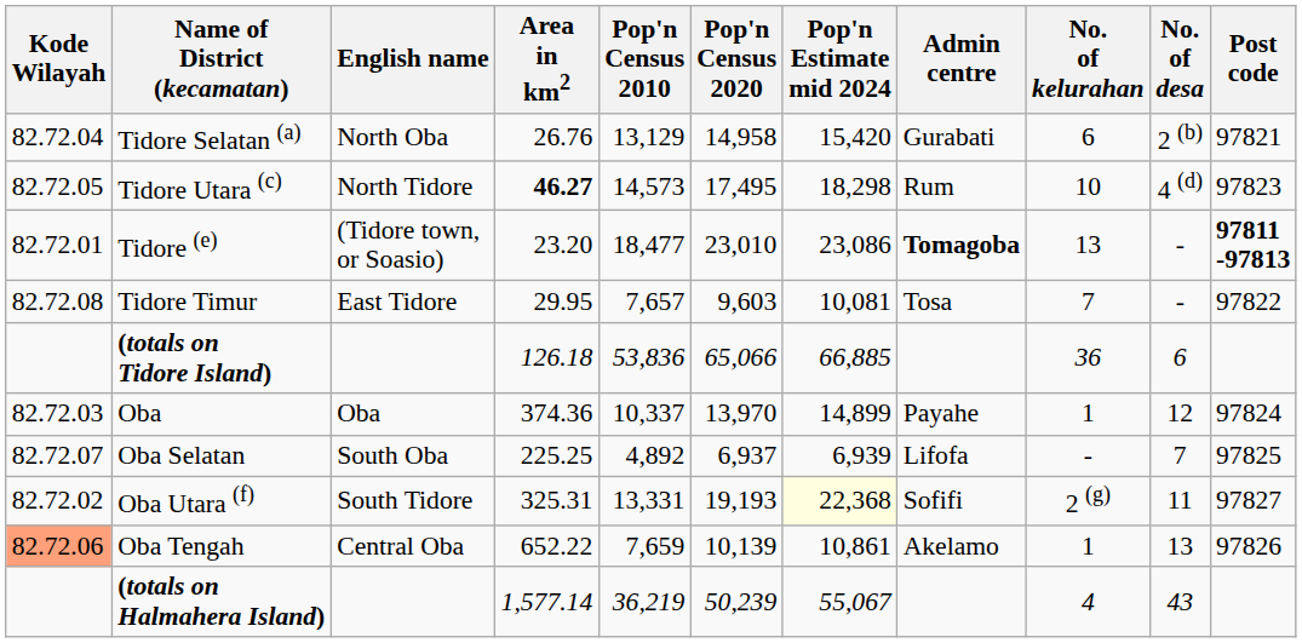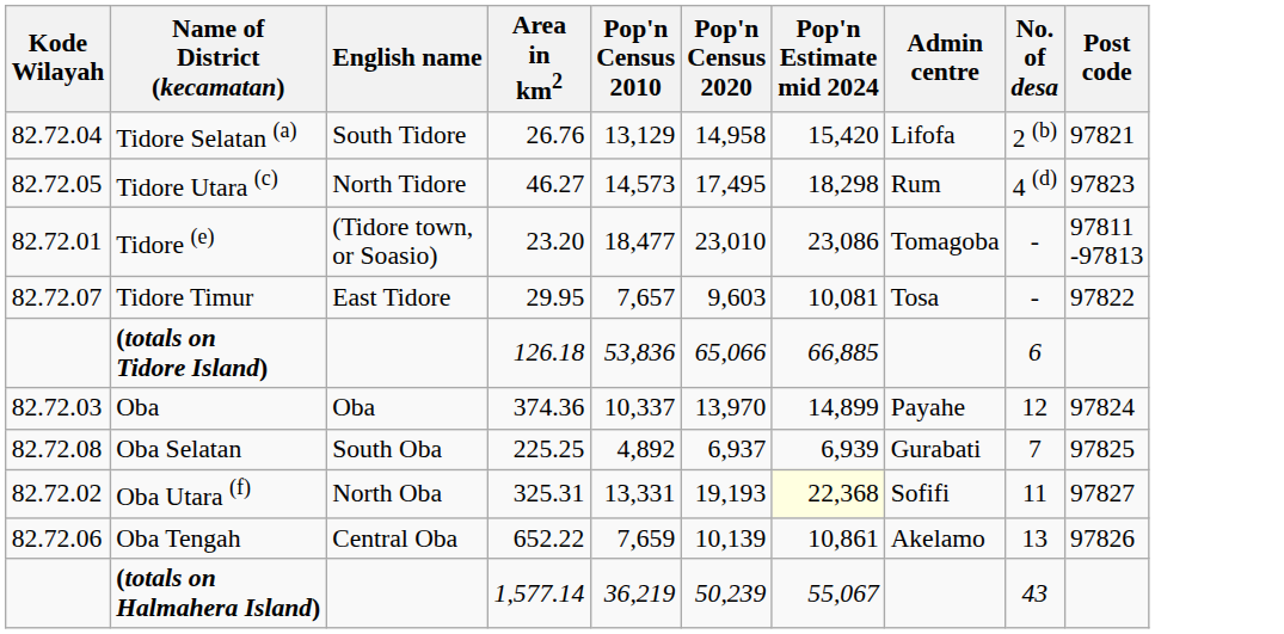 <table class="sortable wikitable">
 <tr>
 <th>Kode <br>Wilayah</th>
 <th>Name of<br>District<br>(<em>kecamatan</em>)</th>
 <th>English name</th>
 <th>Area<br>in <br> km<sup>2</sup></th>
 <th>Pop'n<br>Census<br>2010</th>
 <th>Pop'n<br>Census<br>2020</th>
 <th>Pop'n<br>Estimate<br>mid 2024</th>
 <th>Admin<br>centre</th>
-<th>No.<br>of<br><em>kelurahan</em></th>
 <th>No.<br>of<br><em>desa</em></th>
 <th>Post<br>code</th>
 </tr>
 <tr>
 <td>82.72.04</td>
 <td>Tidore Selatan <sup>(a)</sup> </td>
-<td>North Oba</td>
+<td>South Tidore</td>
 <td align="right">26.76</td>
 <td align="right">13,129</td>
 <td align="right">14,958</td>
 <td align="right">15,420</td>
-<td>Gurabati</td>
-<td align="center">6</td>
+<td>Lifofa</td>
 <td align="center">2 <sup>(b)</sup></td>
 <td>97821</td>
 </tr>
 <tr>
 <td>82.72.05</td>
 <td>Tidore Utara <sup>(c)</sup> </td>
 <td>North Tidore</td>
-<td align="right"><strong>46.27</strong></td>
+<td align="right">46.27</td>
 <td align="right">14,573</td>
 <td align="right">17,495</td>
 <td align="right">18,298</td>
 <td>Rum</td>
-<td align="center">10</td>
 <td align="center">4 <sup>(d)</sup></td>
 <td>97823</td>
 </tr>
 <tr>
 <td>82.72.01</td>
 <td>Tidore <sup>(e)</sup> </td>
 <td>(Tidore town,<br> or Soasio)</td>
 <td align="right">23.20</td>
 <td align="right">18,477</td>
 <td align="right">23,010</td>
 <td align="right">23,086</td>
-<td><strong>Tomagoba</strong></td>
-<td align="center">13</td>
+<td>Tomagoba</td>
 <td align="center">-</td>
-<td><strong>97811<br>-97813</strong></td>
+<td>97811<br>-97813</td>
 </tr>
 <tr>
-<td>82.72.08</td>
+<td>82.72.07</td>
 <td>Tidore Timur </td>
 <td>East Tidore</td>
 <td align="right">29.95</td>
 <td align="right">7,657</td>
 <td align="right">9,603</td>
 <td align="right">10,081</td>
 <td>Tosa</td>
-<td align="center">7</td>
 <td align="center">-</td>
 <td>97822</td>
 </tr>
 <tr>
 <td></td>
 <td><strong>(<em>totals on<br>Tidore Island</em>)</strong></td>
 <td></td>
 <td align="right"><em>126.18</em></td>
 <td align="right"><em>53,836</em></td>
 <td align="right"><em>65,066</em></td>
 <td align="right"><em>66,885</em></td>
 <td></td>
-<td align="center"><em>36</em></td>
 <td align="center"><em>6</em></td>
 <td></td>
 </tr>
 <tr>
 <td>82.72.03</td>
 <td>Oba </td>
 <td>Oba</td>
 <td align="right">374.36</td>
 <td align="right">10,337</td>
 <td align="right">13,970</td>
 <td align="right">14,899</td>
 <td>Payahe</td>
-<td align="center">1</td>
 <td align="center">12</td>
 <td>97824</td>
 </tr>
 <tr>
-<td>82.72.07</td>
+<td>82.72.08</td>
 <td>Oba Selatan </td>
 <td>South Oba</td>
 <td align="right">225.25</td>
 <td align="right">4,892</td>
 <td align="right">6,937</td>
 <td align="right">6,939</td>
-<td>Lifofa</td>
-<td align="center">-</td>
+<td>Gurabati</td>
 <td align="center">7</td>
 <td>97825</td>
 </tr>
 <tr>
 <td>82.72.02</td>
 <td>Oba Utara <sup>(f)</sup> </td>
-<td>South Tidore</td>
+<td>North Oba</td>
 <td align="right">325.31</td>
 <td align="right">13,331</td>
 <td align="right">19,193</td>
 <td align="right" style="background: lightyellow;">22,368</td>
 <td>Sofifi</td>
-<td align="center">2 <sup>(g)</sup></td>
 <td align="center">11</td>
 <td>97827</td>
 </tr>
 <tr>
-<td style="background: lightsalmon;">82.72.06</td>
+<td>82.72.06</td>
 <td>Oba Tengah </td>
 <td>Central Oba</td>
 <td align="right">652.22</td>
 <td align="right">7,659</td>
 <td align="right">10,139</td>
 <td align="right">10,861</td>
 <td>Akelamo</td>
-<td align="center">1</td>
 <td align="center">13</td>
 <td>97826</td>
 </tr>
 <tr>
 <td></td>
 <td><strong>(<em>totals on<br>Halmahera Island</em>)</strong></td>
 <td></td>
 <td align="right"><em>1,577.14</em></td>
 <td align="right"><em>36,219</em></td>
 <td align="right"><em>50,239</em></td>
 <td align="right"><em>55,067</em></td>
 <td></td>
-<td align="center"><em>4</em></td>
 <td align="center"><em>43</em></td>
 <td></td>
 </tr>
 </table>
